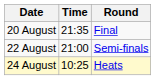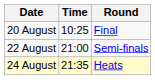 <table class="wikitable">
 <tr>
 <th>Date</th>
 <th>Time</th>
 <th>Round</th>
 </tr>
 <tr>
 <td>20 August</td>
-<td>21:35</td>
+<td>10:25</td>
 <td><a href='#'>Final</a></td>
 </tr>
 <tr>
 <td>22 August</td>
 <td>21:00</td>
 <td><a href='#'>Semi-finals</a></td>
 </tr>
 <tr style=background:lemonchiffon>
 <td>24 August</td>
-<td>10:25</td>
+<td>21:35</td>
 <td><a href='#'>Heats</a></td>
 </tr>
 </table>
